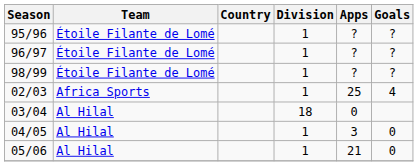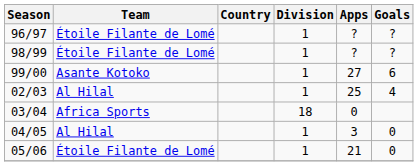 <table class="wikitable" style="text-align: center;">
 <tr>
 <th>Season</th>
 <th>Team</th>
 <th>Country</th>
 <th>Division</th>
 <th>Apps</th>
 <th>Goals</th>
-</tr>
-<tr>
-<td>95/96</td>
-<td align="left"><a href='#'>Étoile Filante de Lomé</a></td>
-<td align="left"></td>
-<td>1</td>
-<td>?</td>
-<td>?</td>
 </tr>
 <tr>
 <td>96/97</td>
 <td align="left"><a href='#'>Étoile Filante de Lomé</a></td>
 <td align="left"></td>
 <td>1</td>
 <td>?</td>
 <td>?</td>
 </tr>
 <tr>
 <td>98/99</td>
 <td align="left"><a href='#'>Étoile Filante de Lomé</a></td>
 <td align="left"></td>
 <td>1</td>
 <td>?</td>
 <td>?</td>
 </tr>
 <tr>
+<td>99/00</td>
+<td align="left"><a href='#'>Asante Kotoko</a></td>
+<td align="left"></td>
+<td>1</td>
+<td>27</td>
+<td>6</td>
+</tr>
+<tr>
 <td>02/03</td>
-<td align="left"><a href='#'>Africa Sports</a></td>
+<td align="left"><a href='#'>Al Hilal</a></td>
 <td align="left"></td>
 <td>1</td>
 <td>25</td>
 <td>4</td>
 </tr>
 <tr>
 <td>03/04</td>
-<td align="left"><a href='#'>Al Hilal</a></td>
+<td align="left"><a href='#'>Africa Sports</a></td>
 <td align="left"></td>
 <td 1>18</td>
 <td>0</td>
 </tr>
 <tr>
 <td>04/05</td>
 <td align="left"><a href='#'>Al Hilal</a></td>
 <td align="left"></td>
 <td>1</td>
 <td>3</td>
 <td>0</td>
 </tr>
 <tr>
 <td>05/06</td>
-<td align="left"><a href='#'>Al Hilal</a></td>
+<td align="left"><a href='#'>Étoile Filante de Lomé</a></td>
 <td align="left"></td>
 <td>1</td>
 <td>21</td>
 <td>0</td>
 </tr>
 <tr>
 </tr>
 </table>
